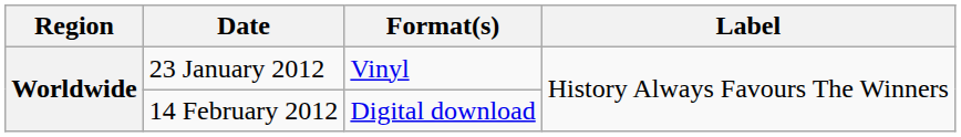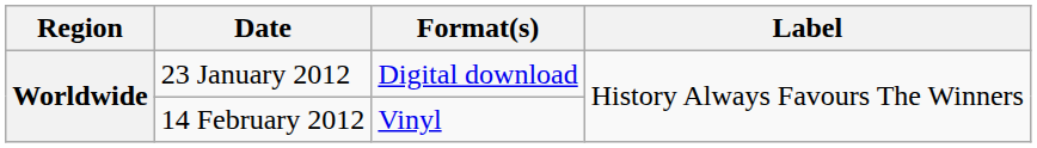 <table class="wikitable plainrowheaders">
 <tr>
 <th scope="col">Region</th>
 <th scope="col">Date</th>
 <th scope="col">Format(s)</th>
 <th scope="col">Label</th>
 </tr>
 <tr>
 <th scope="row" rowspan=2>Worldwide</th>
 <td>23 January 2012</td>
-<td><a href='#'>Vinyl</a></td>
+<td><a href='#'>Digital download</a></td>
 <td rowspan=2>History Always Favours The Winners</td>
 </tr>
 <tr>
 <td>14 February 2012</td>
-<td><a href='#'>Digital download</a></td>
+<td><a href='#'>Vinyl</a></td>
 </tr>
 </table>
